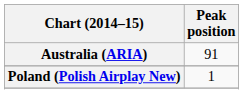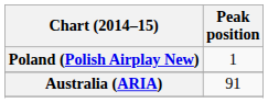 <table class="wikitable sortable plainrowheaders" style="text-align:center">
 <tr>
 <th>Chart (2014–15)</th>
 <th>Peak<br>position</th>
+</tr>
+<tr>
+<th scope="row">Poland (<a href='#'>Polish Airplay New</a>)</th>
+<td align="center">1</td>
+</tr>
+<tr>
+</tr>
+<tr>
+</tr>
+<tr>
 </tr>
 <tr>
 <th scope="row">Australia (<a href='#'>ARIA</a>)</th>
 <td>91</td>
 </tr>
 <tr>
 </tr>
 <tr>
 </tr>
 <tr>
 </tr>
-<tr>
-<th scope="row">Poland (<a href='#'>Polish Airplay New</a>)</th>
-<td align="center">1</td>
-</tr>
-<tr>
-</tr>
-<tr>
-</tr>
-<tr>
-</tr>
 </table>
